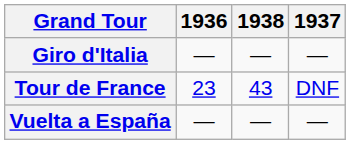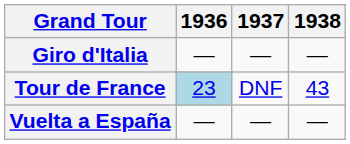 <table class="wikitable plainrowheaders">
 <tr>
 <th scope="col"><a href='#'>Grand Tour</a></th>
 <th scope="col">1936</th>
+<th scope="col">1937</th>
 <th scope="col">1938</th>
-<th scope="col">1937</th>
 </tr>
 <tr style="text-align:center;">
 <th scope="row"> <a href='#'>Giro d'Italia</a></th>
 <td>—</td>
 <td>—</td>
 <td>—</td>
 </tr>
 <tr style="text-align:center;">
 <th scope="row"> <a href='#'>Tour de France</a></th>
-<td><a href='#'>23</a></td>
+<td style="background: lightblue;"><a href='#'>23</a></td>
+<td><a href='#'>DNF</a></td>
 <td><a href='#'>43</a></td>
-<td><a href='#'>DNF</a></td>
 </tr>
 <tr style="text-align:center;">
 <th scope="row"> <a href='#'>Vuelta a España</a></th>
 <td>—</td>
 <td>—</td>
 <td>—</td>
 </tr>
 </table>
